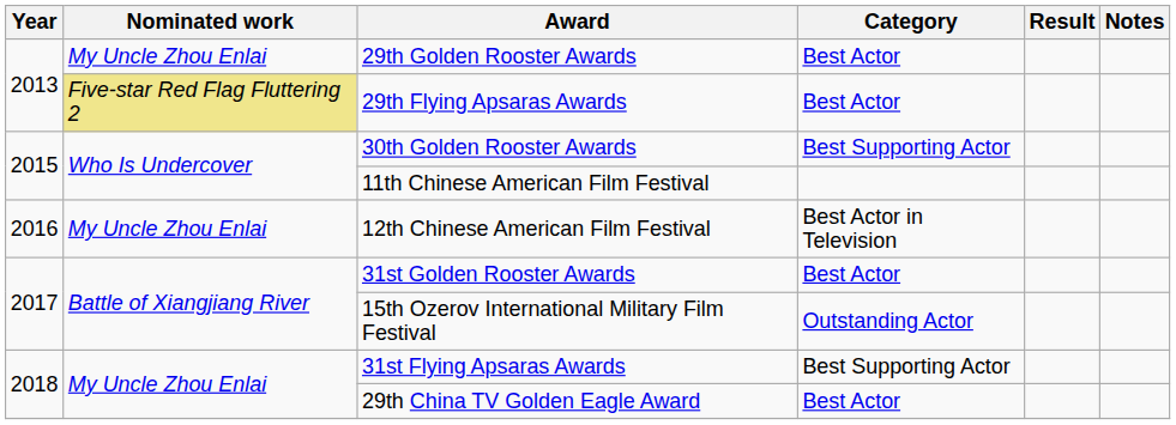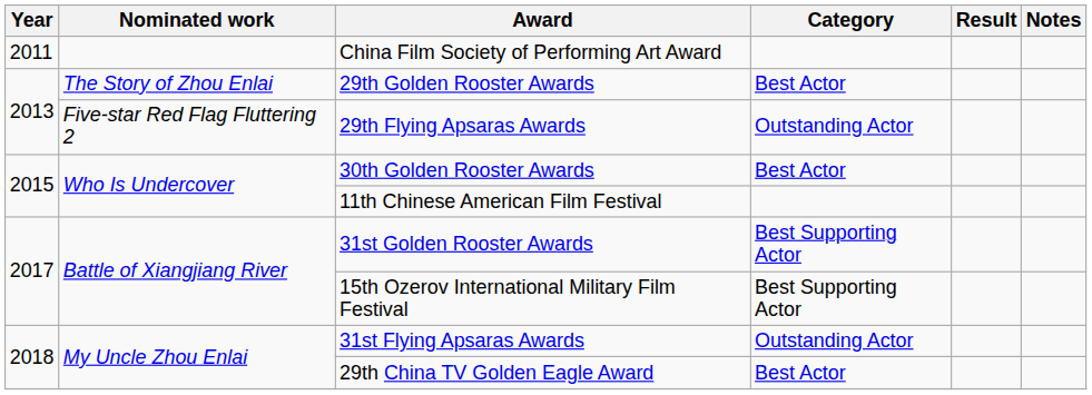 <table class="wikitable">
 <tr>
 <th>Year</th>
 <th>Nominated work</th>
 <th>Award</th>
 <th>Category</th>
 <th>Result</th>
 <th>Notes</th>
 </tr>
 <tr>
+<td>2011</td>
+<td></td>
+<td>China Film Society of Performing Art Award</td>
+<td></td>
+<td></td>
+<td></td>
+</tr>
+<tr>
 <td rowspan=2>2013</td>
-<td><em><a href='#'>My Uncle Zhou Enlai</a></em></td>
+<td><em><a href='#'>The Story of Zhou Enlai</a></em></td>
 <td><a href='#'>29th Golden Rooster Awards</a></td>
 <td><a href='#'>Best Actor</a></td>
 <td></td>
 <td></td>
 </tr>
 <tr>
-<td style="background: khaki;"><em>Five-star Red Flag Fluttering 2</em></td>
+<td><em>Five-star Red Flag Fluttering 2</em></td>
 <td><a href='#'>29th Flying Apsaras Awards</a></td>
-<td><a href='#'>Best Actor</a></td>
+<td><a href='#'>Outstanding Actor</a></td>
 <td></td>
 <td></td>
 </tr>
 <tr>
 <td rowspan=2>2015</td>
 <td rowspan=2><em><a href='#'>Who Is Undercover</a></em></td>
 <td><a href='#'>30th Golden Rooster Awards</a></td>
-<td><a href='#'>Best Supporting Actor</a></td>
+<td><a href='#'>Best Actor</a></td>
 <td></td>
 <td></td>
 </tr>
 <tr>
 <td>11th Chinese American Film Festival</td>
 <td></td>
 <td></td>
 <td></td>
 </tr>
 <tr>
-<td>2016</td>
-<td><em><a href='#'>My Uncle Zhou Enlai</a></em></td>
-<td>12th Chinese American Film Festival</td>
-<td>Best Actor in Television</td>
-<td></td>
-<td></td>
-</tr>
-<tr>
 <td rowspan=2>2017</td>
 <td rowspan=2><em><a href='#'>Battle of Xiangjiang River</a></em></td>
 <td><a href='#'>31st Golden Rooster Awards</a></td>
-<td><a href='#'>Best Actor</a></td>
+<td><a href='#'>Best Supporting Actor</a></td>
 <td></td>
 <td></td>
 </tr>
 <tr>
 <td>15th Ozerov International Military Film Festival</td>
-<td><a href='#'>Outstanding Actor</a></td>
+<td>Best Supporting Actor</td>
 <td></td>
 <td></td>
 </tr>
 <tr>
 <td rowspan=2>2018</td>
 <td rowspan=2><em><a href='#'>My Uncle Zhou Enlai</a></em></td>
 <td><a href='#'>31st Flying Apsaras Awards</a></td>
-<td>Best Supporting Actor</td>
+<td><a href='#'>Outstanding Actor</a></td>
 <td></td>
 <td></td>
 </tr>
 <tr>
 <td>29th <a href='#'>China TV Golden Eagle Award</a></td>
 <td><a href='#'>Best Actor</a></td>
 <td></td>
 <td></td>
 </tr>
 <tr>
 </tr>
 </table>
